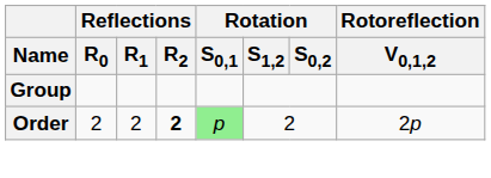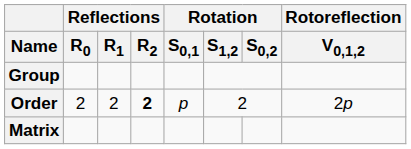 <table class=wikitable>
 <tr>
 <th></th>
 <th colspan=3>Reflections</th>
 <th colspan=3>Rotation</th>
 <th>Rotoreflection</th>
 </tr>
 <tr>
 <th>Name</th>
 <th>R<sub>0</sub></th>
 <th>R<sub>1</sub></th>
 <th>R<sub>2</sub></th>
 <th>S<sub>0,1</sub></th>
 <th>S<sub>1,2</sub></th>
 <th>S<sub>0,2</sub></th>
 <th>V<sub>0,1,2</sub></th>
 </tr>
 <tr align=center>
 <th>Group</th>
 <td></td>
 <td></td>
 <td></td>
 <td></td>
 <td colspan=2></td>
 <td></td>
 </tr>
 <tr align=center>
 <th>Order</th>
 <td>2</td>
 <td>2</td>
 <td><strong>2</strong></td>
-<td style="background: lightgreen;"><em>p</em></td>
+<td><em>p</em></td>
 <td colspan=2>2</td>
 <td>2<em>p</em></td>
 </tr>
+<tr>
+<th>Matrix</th>
+<td><br></td>
+<td><br></td>
+<td><br></td>
+<td><br></td>
+<td><br></td>
+<td><br></td>
+<td><br></td>
+</tr>
 </table>
